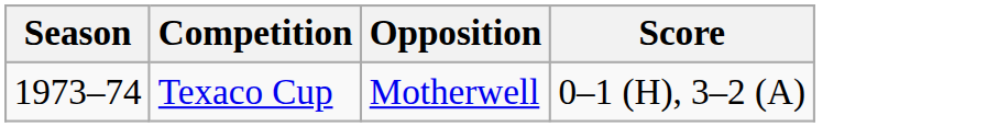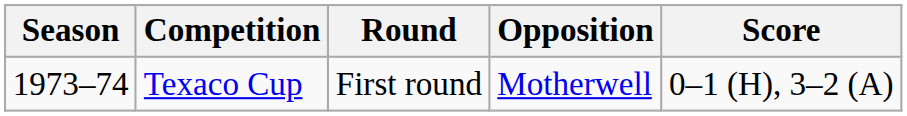 <table class="wikitable">
 <tr>
 <th>Season</th>
 <th>Competition</th>
+<th>Round</th>
 <th>Opposition</th>
 <th>Score</th>
 </tr>
 <tr>
 <td rowspan="1">1973–74</td>
 <td rowspan="1"><a href='#'>Texaco Cup</a></td>
+<td>First round</td>
 <td> <a href='#'>Motherwell</a></td>
 <td>0–1 (H), 3–2 (A)</td>
 </tr>
 </table>
